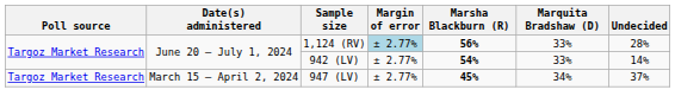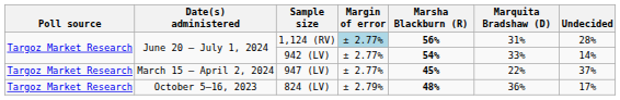 <table class="wikitable" style="font-size:90%;text-align:center;">
 <tr valign=bottom>
 <th>Poll source</th>
 <th>Date(s)<br>administered</th>
 <th>Sample<br>size</th>
 <th>Margin<br>of error</th>
 <th style="width:100px;">Marsha<br>Blackburn (R)</th>
 <th style="width:100px;">Marquita<br>Bradshaw (D)</th>
 <th>Undecided</th>
 </tr>
 <tr>
 <td rowspan=2; style="text-align:left;"><a href='#'>Targoz Market Research</a></td>
 <td rowspan=2; data-sort-value="2024-07-16">June 20 – July 1, 2024</td>
 <td>1,124 (RV)</td>
 <td style="background: lightblue;">± 2.77%</td>
 <td><strong>56%</strong></td>
-<td>33%</td>
+<td>31%</td>
 <td>28%</td>
 </tr>
 <tr>
 <td>942 (LV)</td>
 <td>± 2.77%</td>
 <td><strong>54%</strong></td>
 <td>33%</td>
 <td>14%</td>
 </tr>
 <tr>
 <td style="text-align:left;"><a href='#'>Targoz Market Research</a></td>
 <td>March 15 – April 2, 2024</td>
 <td>947 (LV)</td>
 <td>± 2.77%</td>
 <td><strong>45%</strong></td>
-<td>34%</td>
+<td>22%</td>
 <td>37%</td>
 </tr>
+<tr>
+<td style="text-align:left;"><a href='#'>Targoz Market Research</a></td>
+<td>October 5–16, 2023</td>
+<td>824 (LV)</td>
+<td>± 2.79%</td>
+<td><strong>48%</strong></td>
+<td>36%</td>
+<td>17%</td>
+</tr>
 </table>
